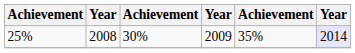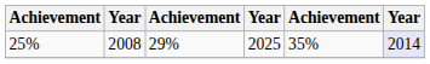 <table class=wikitable>
 <tr>
 <th>Achievement</th>
 <th>Year</th>
 <th>Achievement</th>
 <th>Year</th>
 <th>Achievement</th>
 <th>Year</th>
 </tr>
 <tr>
 <td>25%</td>
 <td>2008</td>
-<td>30%</td>
-<td>2009</td>
+<td>29%</td>
+<td>2025</td>
 <td>35%</td>
 <td style="background: lavender;">2014</td>
 </tr>
 <tr>
 </tr>
 </table>
